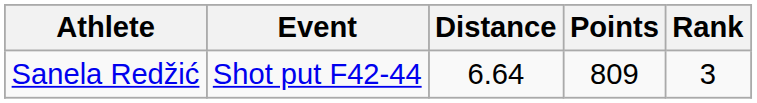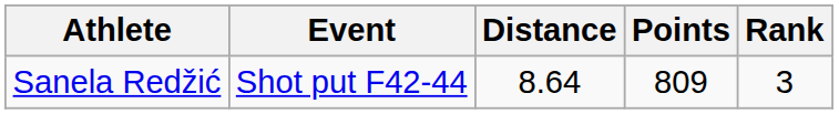 <table class="wikitable">
 <tr>
 <th>Athlete</th>
 <th>Event</th>
 <th>Distance</th>
 <th>Points</th>
 <th>Rank</th>
 </tr>
 <tr align=center>
 <td align=left><a href='#'>Sanela Redžić</a></td>
 <td align=left><a href='#'>Shot put F42-44</a></td>
-<td>6.64</td>
+<td>8.64</td>
 <td>809</td>
 <td>3</td>
 </tr>
 </table>
